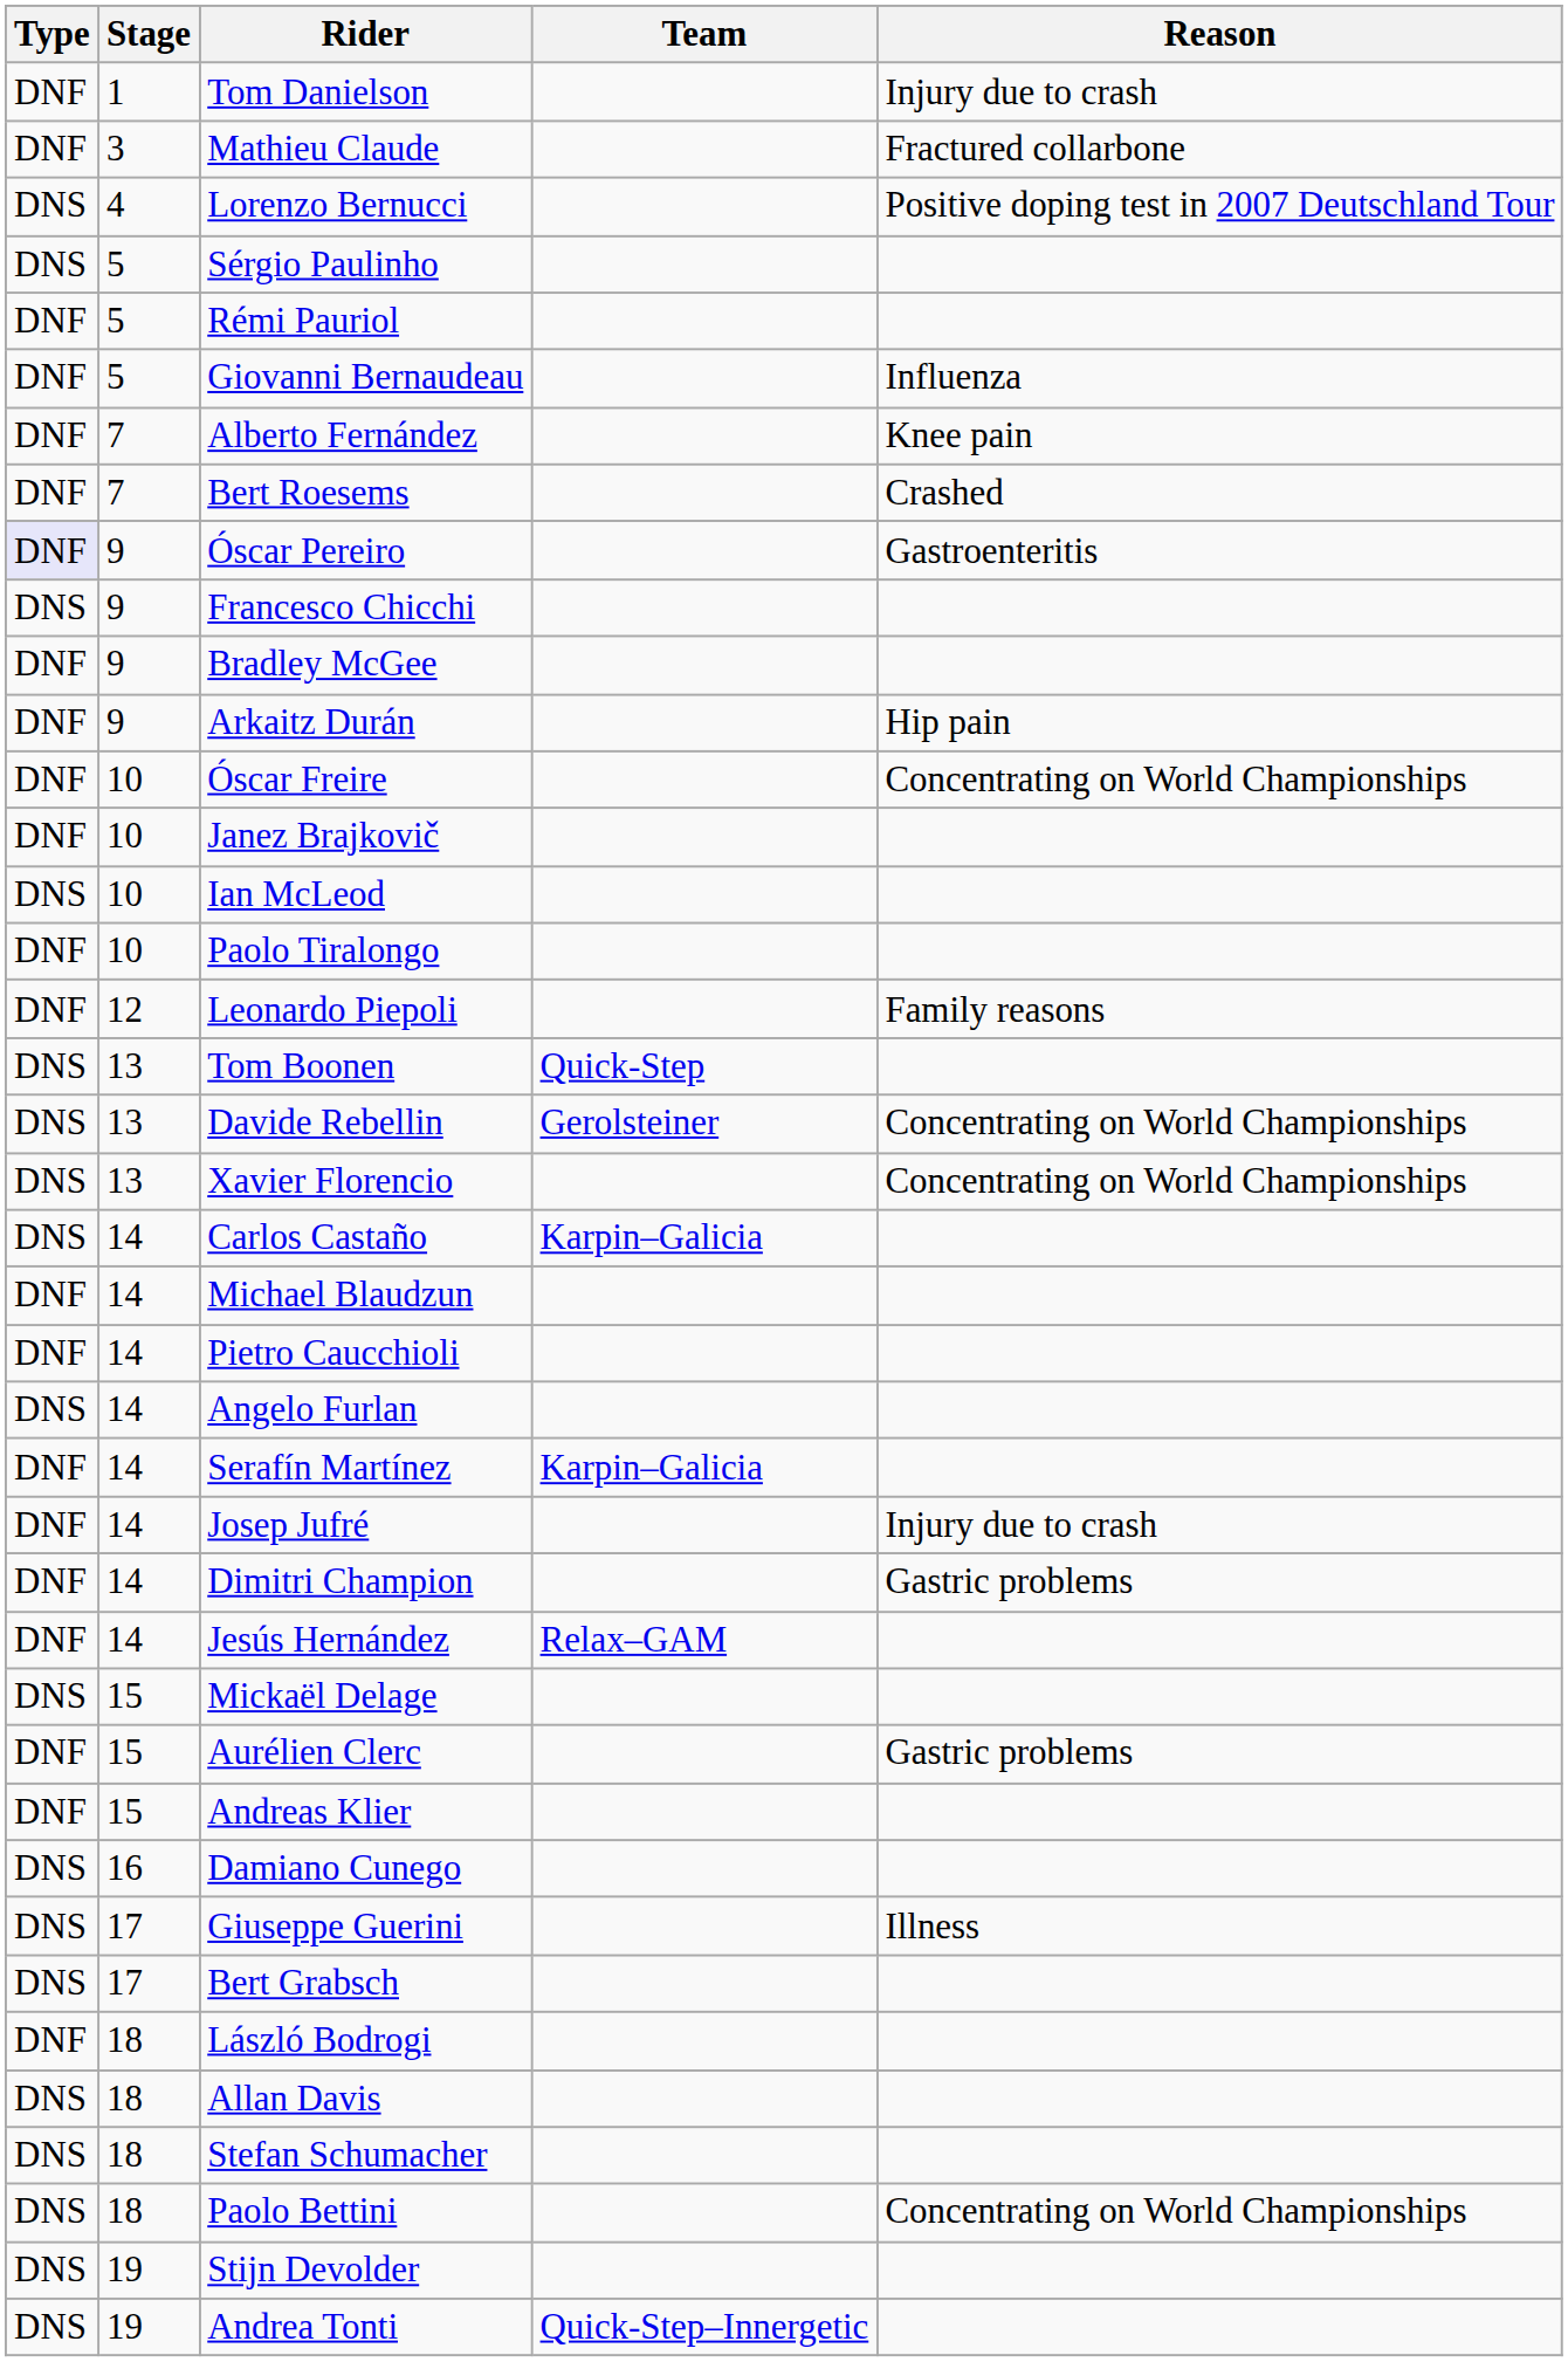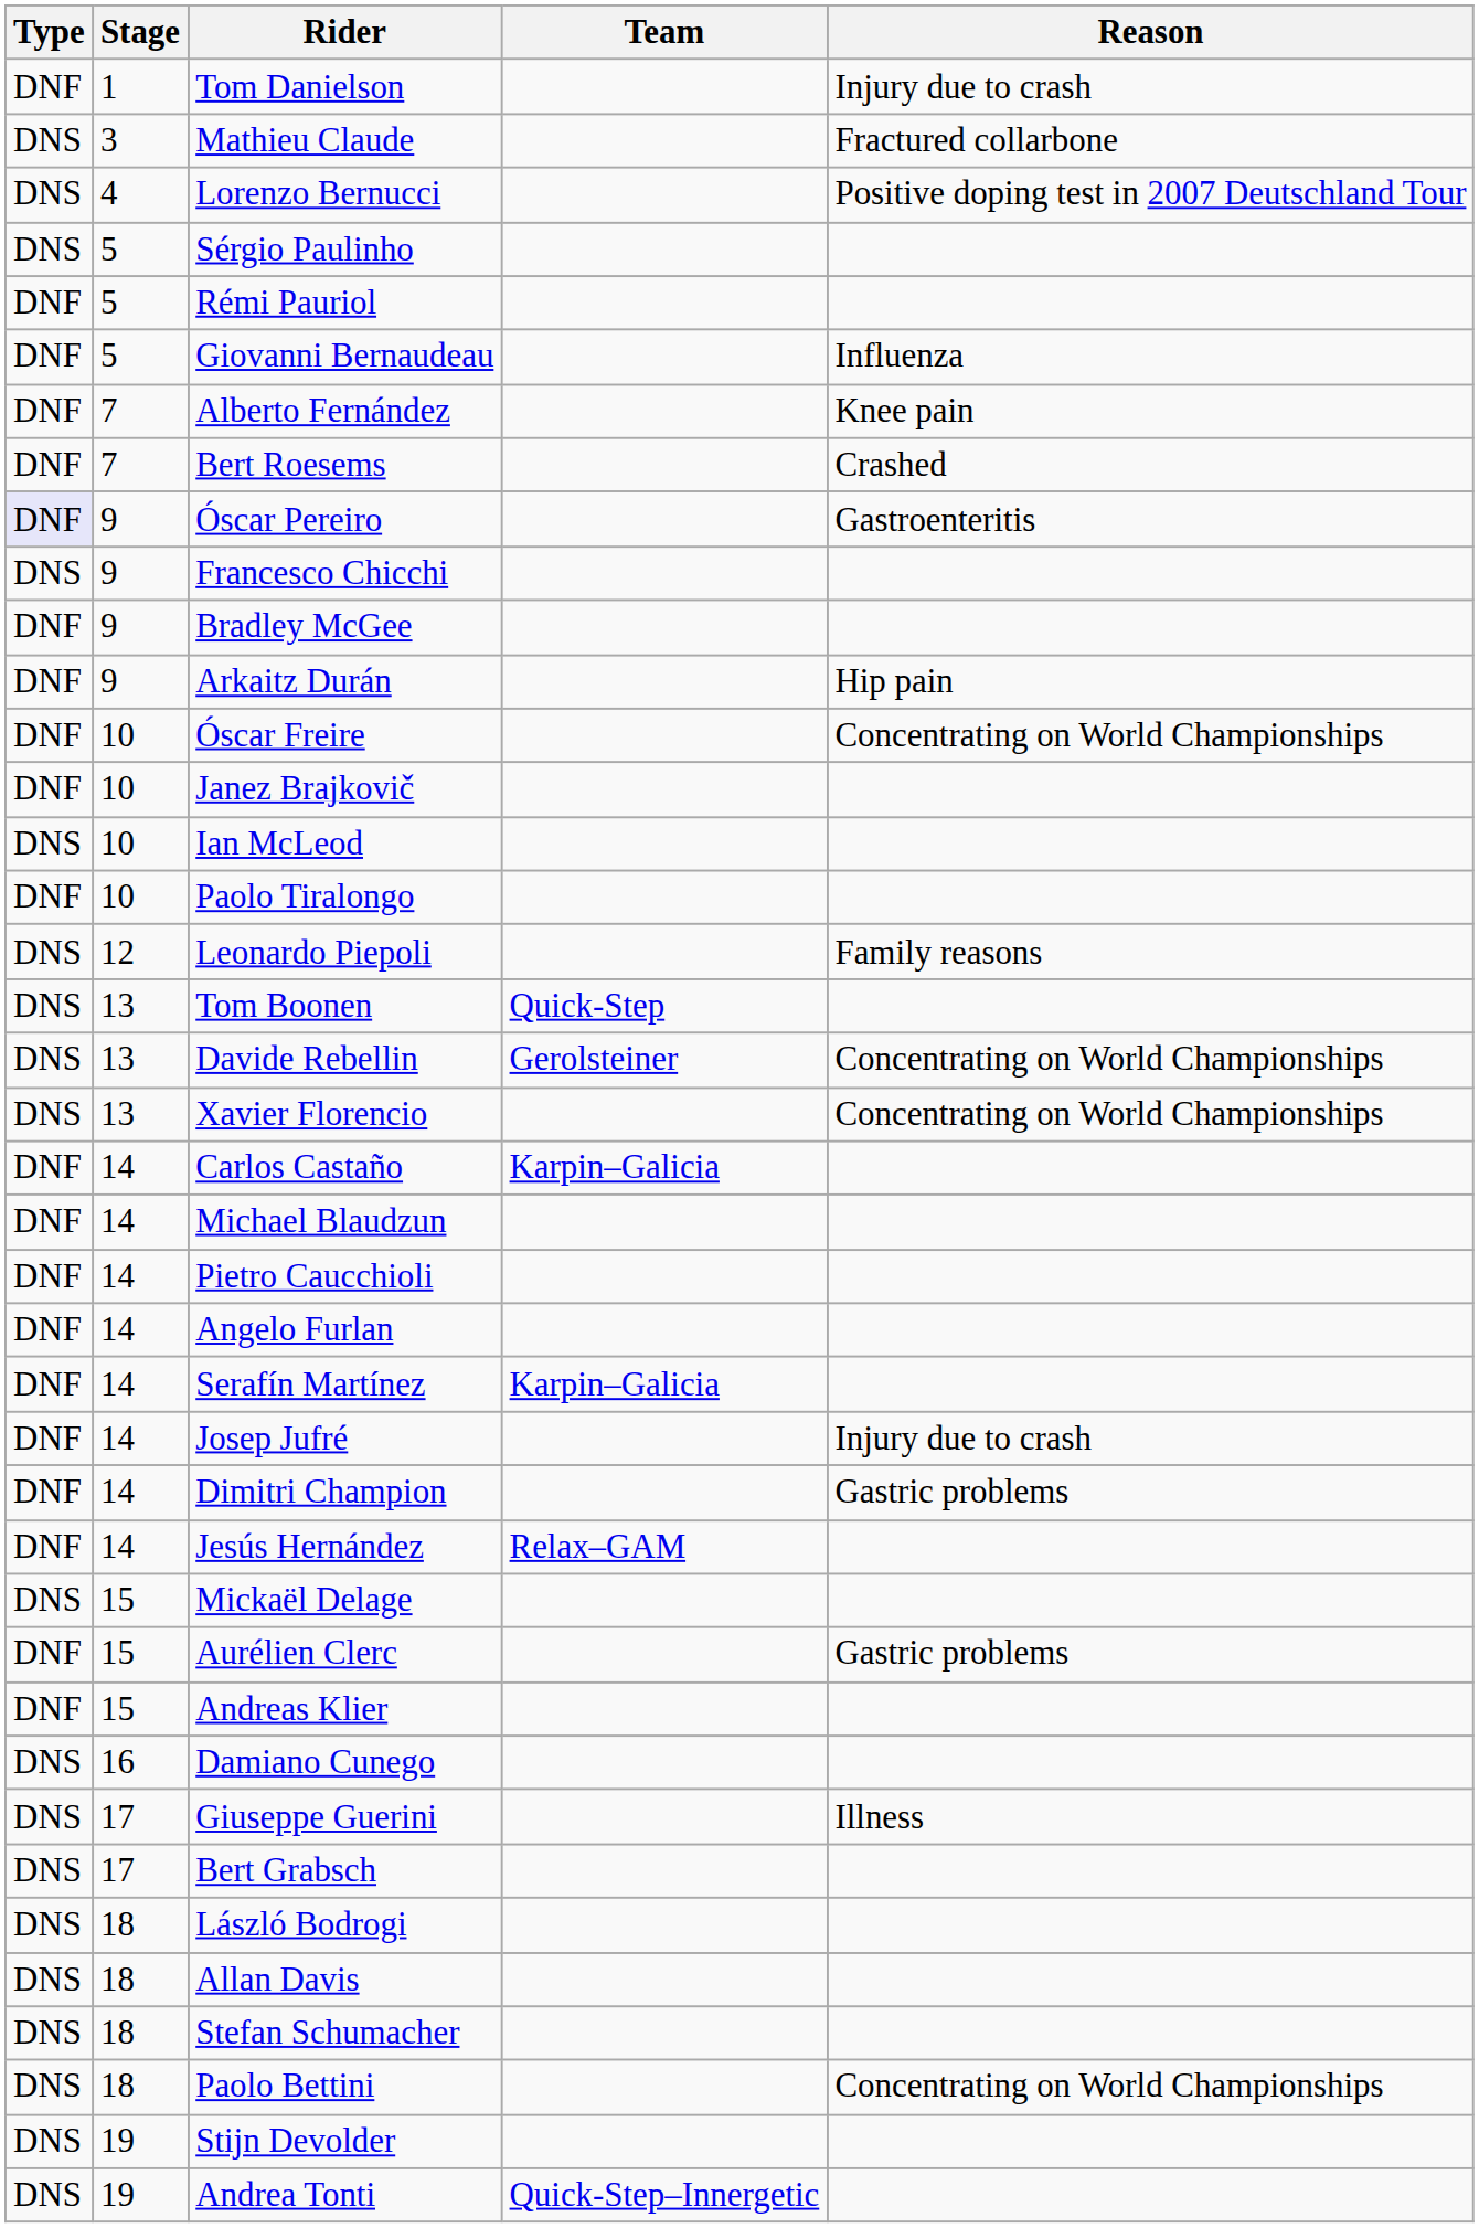 <table class="wikitable">
 <tr>
 <th>Type</th>
 <th>Stage</th>
 <th>Rider</th>
 <th>Team</th>
 <th>Reason</th>
 </tr>
 <tr>
 <td>DNF</td>
 <td>1</td>
 <td> <a href='#'>Tom Danielson</a></td>
 <td></td>
 <td>Injury due to crash</td>
 </tr>
 <tr>
-<td>DNF</td>
+<td>DNS</td>
 <td>3</td>
 <td> <a href='#'>Mathieu Claude</a></td>
 <td></td>
 <td>Fractured collarbone</td>
 </tr>
 <tr>
 <td>DNS</td>
 <td>4</td>
 <td> <a href='#'>Lorenzo Bernucci</a></td>
 <td></td>
 <td>Positive doping test in <a href='#'>2007 Deutschland Tour</a></td>
 </tr>
 <tr>
 <td>DNS</td>
 <td>5</td>
 <td> <a href='#'>Sérgio Paulinho</a></td>
 <td></td>
 <td></td>
 </tr>
 <tr>
 <td>DNF</td>
 <td>5</td>
 <td> <a href='#'>Rémi Pauriol</a></td>
 <td></td>
 <td></td>
 </tr>
 <tr>
 <td>DNF</td>
 <td>5</td>
 <td> <a href='#'>Giovanni Bernaudeau</a></td>
 <td></td>
 <td>Influenza</td>
 </tr>
 <tr>
 <td>DNF</td>
 <td>7</td>
 <td> <a href='#'>Alberto Fernández</a></td>
 <td></td>
 <td>Knee pain</td>
 </tr>
 <tr>
 <td>DNF</td>
 <td>7</td>
 <td> <a href='#'>Bert Roesems</a></td>
 <td></td>
 <td>Crashed</td>
 </tr>
 <tr>
 <td style="background: lavender;">DNF</td>
 <td>9</td>
 <td> <a href='#'>Óscar Pereiro</a></td>
 <td></td>
 <td>Gastroenteritis</td>
 </tr>
 <tr>
 <td>DNS</td>
 <td>9</td>
 <td> <a href='#'>Francesco Chicchi</a></td>
 <td></td>
 <td></td>
 </tr>
 <tr>
 <td>DNF</td>
 <td>9</td>
 <td> <a href='#'>Bradley McGee</a></td>
 <td></td>
 <td></td>
 </tr>
 <tr>
 <td>DNF</td>
 <td>9</td>
 <td> <a href='#'>Arkaitz Durán</a></td>
 <td></td>
 <td>Hip pain</td>
 </tr>
 <tr>
 <td>DNF</td>
 <td>10</td>
 <td> <a href='#'>Óscar Freire</a></td>
 <td></td>
 <td>Concentrating on World Championships</td>
 </tr>
 <tr>
 <td>DNF</td>
 <td>10</td>
 <td> <a href='#'>Janez Brajkovič</a></td>
 <td></td>
 <td></td>
 </tr>
 <tr>
 <td>DNS</td>
 <td>10</td>
 <td> <a href='#'>Ian McLeod</a></td>
 <td></td>
 <td></td>
 </tr>
 <tr>
 <td>DNF</td>
 <td>10</td>
 <td> <a href='#'>Paolo Tiralongo</a></td>
 <td></td>
 <td></td>
 </tr>
 <tr>
-<td>DNF</td>
+<td>DNS</td>
 <td>12</td>
 <td> <a href='#'>Leonardo Piepoli</a></td>
 <td></td>
 <td>Family reasons</td>
 </tr>
 <tr>
 <td>DNS</td>
 <td>13</td>
 <td> <a href='#'>Tom Boonen</a></td>
 <td><a href='#'>Quick-Step</a></td>
 <td></td>
 </tr>
 <tr>
 <td>DNS</td>
 <td>13</td>
 <td> <a href='#'>Davide Rebellin</a></td>
 <td><a href='#'>Gerolsteiner</a></td>
 <td>Concentrating on World Championships</td>
 </tr>
 <tr>
 <td>DNS</td>
 <td>13</td>
 <td> <a href='#'>Xavier Florencio</a></td>
 <td></td>
 <td>Concentrating on World Championships</td>
 </tr>
 <tr>
-<td>DNS</td>
+<td>DNF</td>
 <td>14</td>
 <td> <a href='#'>Carlos Castaño</a></td>
 <td><a href='#'>Karpin–Galicia</a></td>
 <td></td>
 </tr>
 <tr>
 <td>DNF</td>
 <td>14</td>
 <td> <a href='#'>Michael Blaudzun</a></td>
 <td></td>
 <td></td>
 </tr>
 <tr>
 <td>DNF</td>
 <td>14</td>
 <td> <a href='#'>Pietro Caucchioli</a></td>
 <td></td>
 <td></td>
 </tr>
 <tr>
-<td>DNS</td>
+<td>DNF</td>
 <td>14</td>
 <td> <a href='#'>Angelo Furlan</a></td>
 <td></td>
 <td></td>
 </tr>
 <tr>
 <td>DNF</td>
 <td>14</td>
 <td> <a href='#'>Serafín Martínez</a></td>
 <td><a href='#'>Karpin–Galicia</a></td>
 <td></td>
 </tr>
 <tr>
 <td>DNF</td>
 <td>14</td>
 <td> <a href='#'>Josep Jufré</a></td>
 <td></td>
 <td>Injury due to crash</td>
 </tr>
 <tr>
 <td>DNF</td>
 <td>14</td>
 <td> <a href='#'>Dimitri Champion</a></td>
 <td></td>
 <td>Gastric problems</td>
 </tr>
 <tr>
 <td>DNF</td>
 <td>14</td>
 <td> <a href='#'>Jesús Hernández</a></td>
 <td><a href='#'>Relax–GAM</a></td>
 <td></td>
 </tr>
 <tr>
 <td>DNS</td>
 <td>15</td>
 <td> <a href='#'>Mickaël Delage</a></td>
 <td></td>
 <td></td>
 </tr>
 <tr>
 <td>DNF</td>
 <td>15</td>
 <td> <a href='#'>Aurélien Clerc</a></td>
 <td></td>
 <td>Gastric problems</td>
 </tr>
 <tr>
 <td>DNF</td>
 <td>15</td>
 <td> <a href='#'>Andreas Klier</a></td>
 <td></td>
 <td></td>
 </tr>
 <tr>
 <td>DNS</td>
 <td>16</td>
 <td> <a href='#'>Damiano Cunego</a></td>
 <td></td>
 <td></td>
 </tr>
 <tr>
 <td>DNS</td>
 <td>17</td>
 <td> <a href='#'>Giuseppe Guerini</a></td>
 <td></td>
 <td>Illness</td>
 </tr>
 <tr>
 <td>DNS</td>
 <td>17</td>
 <td> <a href='#'>Bert Grabsch</a></td>
 <td></td>
 <td></td>
 </tr>
 <tr>
-<td>DNF</td>
+<td>DNS</td>
 <td>18</td>
 <td> <a href='#'>László Bodrogi</a></td>
 <td></td>
 <td></td>
 </tr>
 <tr>
 <td>DNS</td>
 <td>18</td>
 <td> <a href='#'>Allan Davis</a></td>
 <td></td>
 <td></td>
 </tr>
 <tr>
 <td>DNS</td>
 <td>18</td>
 <td> <a href='#'>Stefan Schumacher</a></td>
 <td></td>
 <td></td>
 </tr>
 <tr>
 <td>DNS</td>
 <td>18</td>
 <td> <a href='#'>Paolo Bettini</a></td>
 <td></td>
 <td>Concentrating on World Championships</td>
 </tr>
 <tr>
 <td>DNS</td>
 <td>19</td>
 <td> <a href='#'>Stijn Devolder</a></td>
 <td></td>
 <td></td>
 </tr>
 <tr>
 <td>DNS</td>
 <td>19</td>
 <td> <a href='#'>Andrea Tonti</a></td>
 <td><a href='#'>Quick-Step–Innergetic</a></td>
 <td></td>
 </tr>
 </table>
